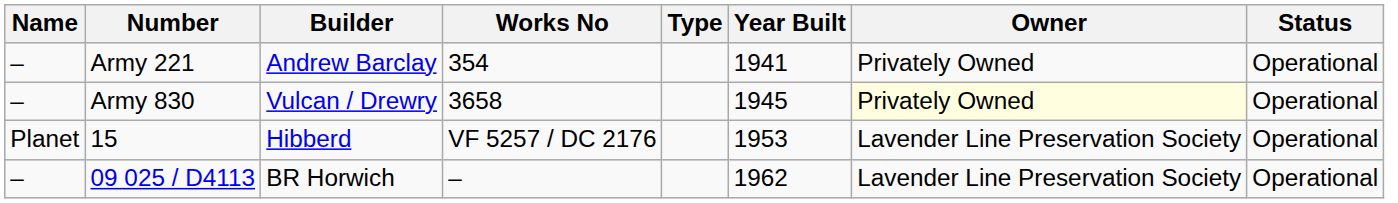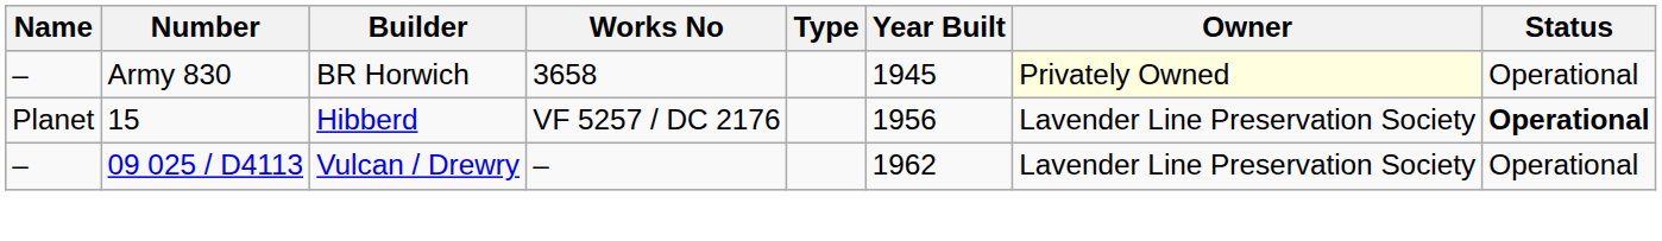 <table class="wikitable sortable">
 <tr>
 <th>Name</th>
 <th>Number</th>
 <th>Builder</th>
 <th>Works No</th>
 <th>Type</th>
 <th>Year Built</th>
 <th>Owner</th>
 <th>Status</th>
 </tr>
 <tr>
 <td>–</td>
-<td>Army 221</td>
-<td><a href='#'>Andrew Barclay</a></td>
-<td>354</td>
-<td></td>
-<td>1941</td>
-<td>Privately Owned</td>
-<td>Operational</td>
-</tr>
-<tr>
-<td>–</td>
 <td>Army 830</td>
-<td><a href='#'>Vulcan / Drewry</a></td>
+<td>BR Horwich</td>
 <td>3658</td>
 <td></td>
 <td>1945</td>
 <td style="background: lightyellow;">Privately Owned</td>
 <td>Operational</td>
 </tr>
 <tr>
 <td>Planet</td>
 <td>15</td>
 <td><a href='#'>Hibberd</a></td>
 <td>VF 5257 / DC 2176</td>
 <td></td>
-<td>1953</td>
+<td>1956</td>
 <td>Lavender Line Preservation Society</td>
-<td>Operational</td>
+<td><strong>Operational</strong></td>
 </tr>
 <tr>
 <td>–</td>
 <td><a href='#'>09 025 / D4113</a></td>
-<td>BR Horwich</td>
+<td><a href='#'>Vulcan / Drewry</a></td>
 <td>–</td>
 <td></td>
 <td>1962</td>
 <td>Lavender Line Preservation Society</td>
 <td>Operational</td>
 </tr>
 </table>
